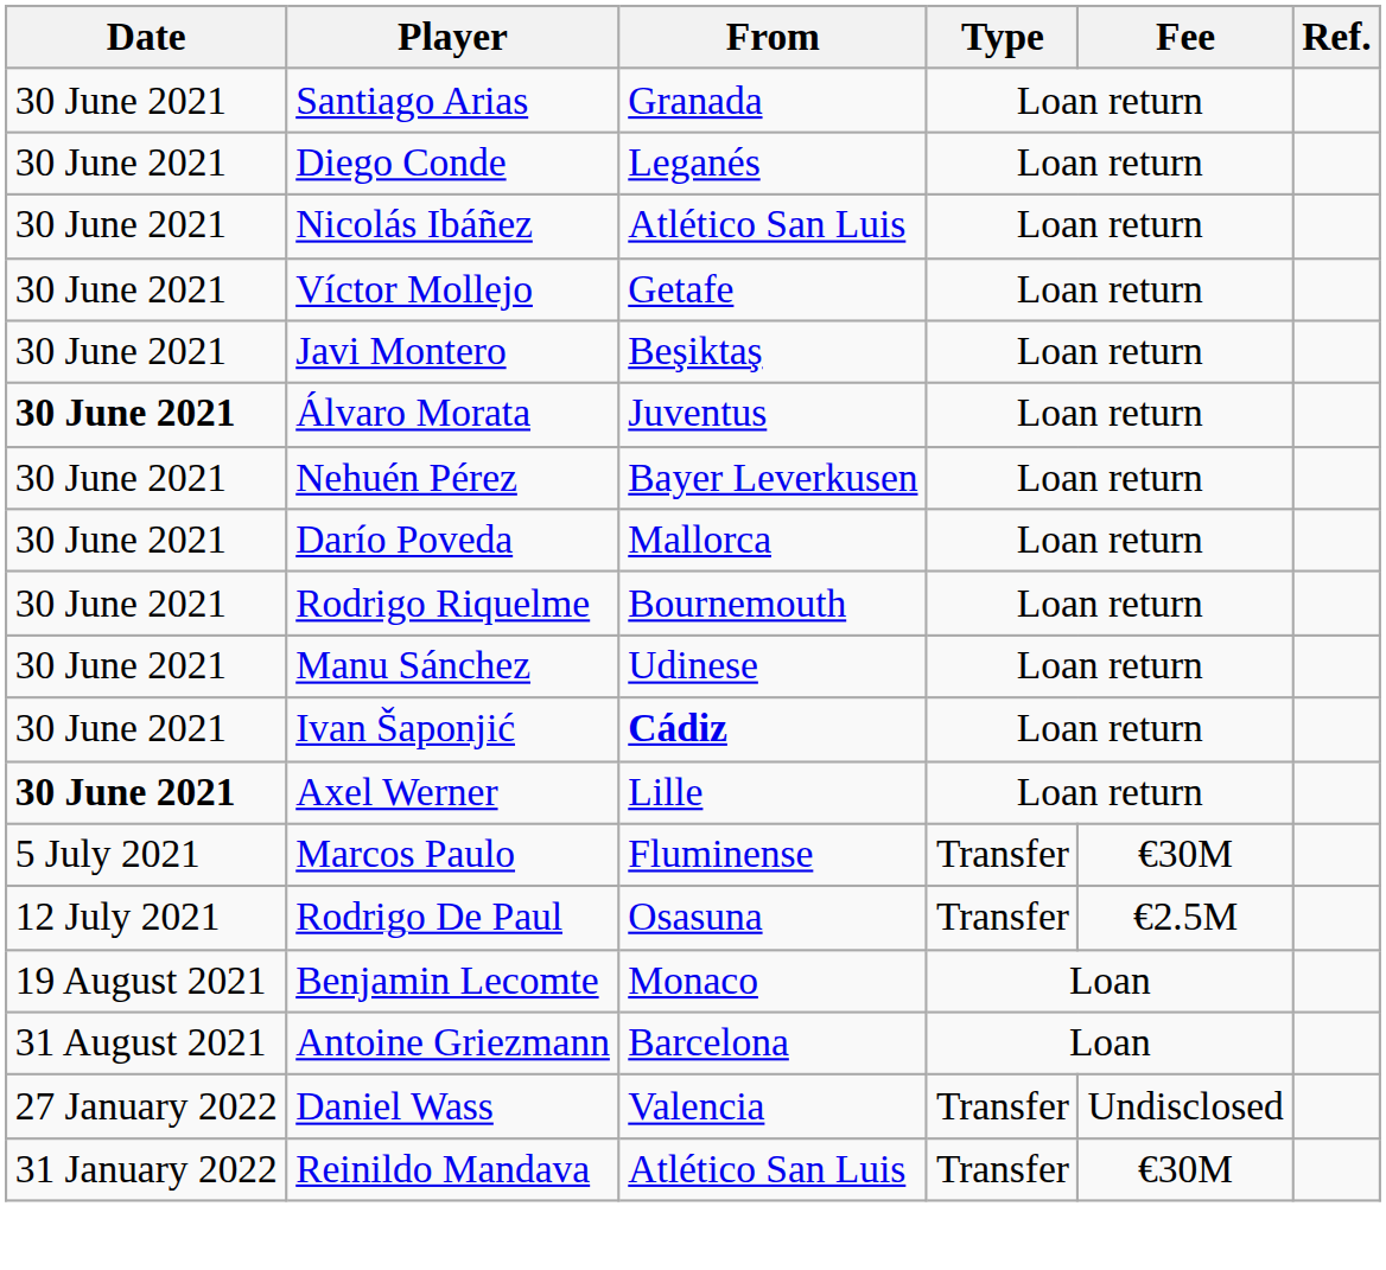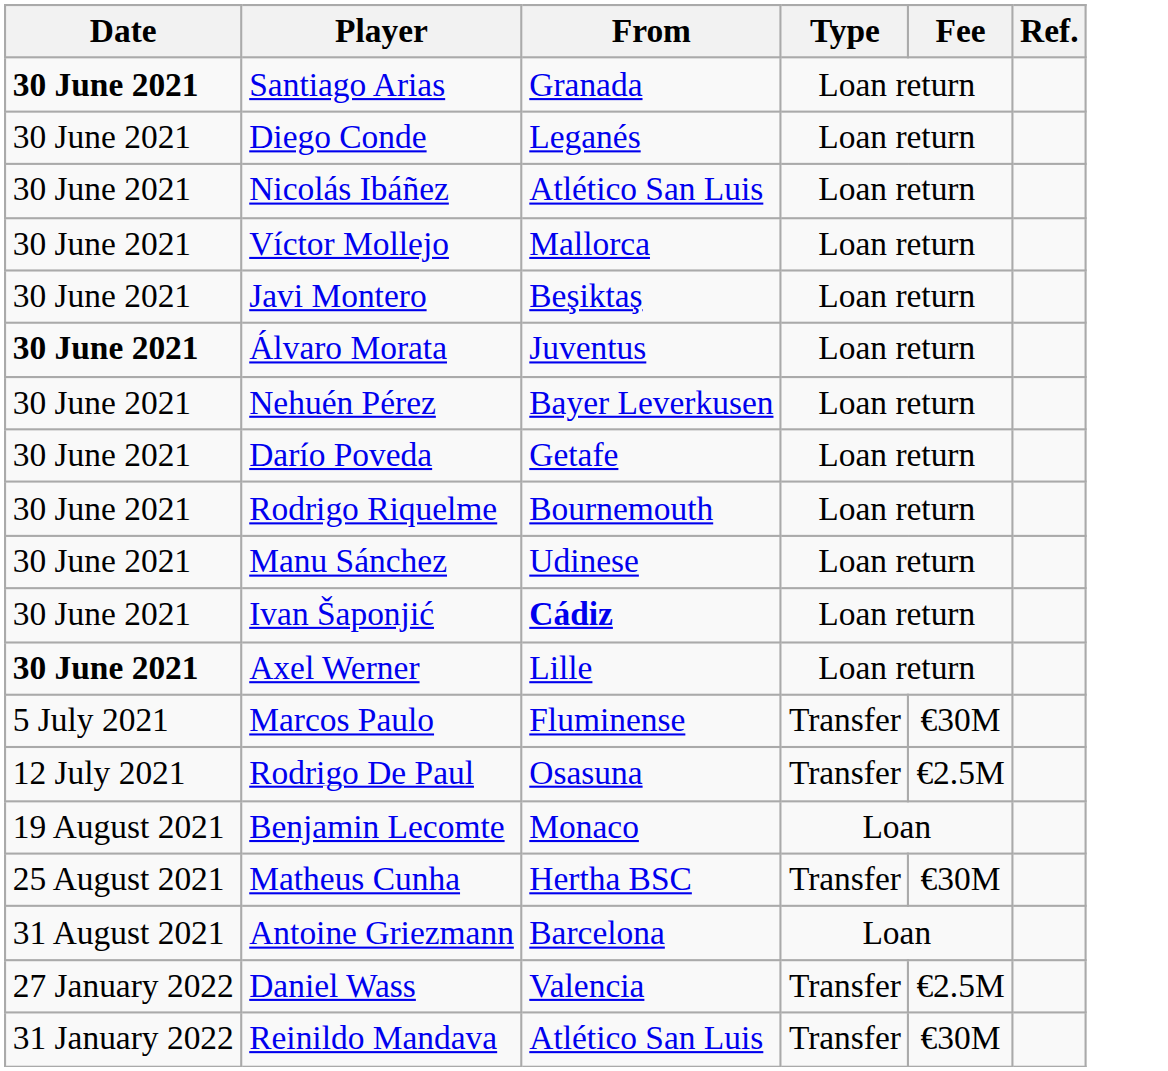 <table class="wikitable">
 <tr>
 <th>Date</th>
 <th>Player</th>
 <th>From</th>
 <th>Type</th>
 <th>Fee</th>
 <th>Ref.</th>
 </tr>
 <tr>
-<td>30 June 2021</td>
+<td><strong>30 June 2021</strong></td>
 <td> <a href='#'>Santiago Arias</a></td>
 <td><a href='#'>Granada</a></td>
 <td align=center colspan=2>Loan return</td>
 <td align=center></td>
 </tr>
 <tr>
 <td>30 June 2021</td>
 <td> <a href='#'>Diego Conde</a></td>
 <td><a href='#'>Leganés</a></td>
 <td align=center colspan=2>Loan return</td>
 <td align=center></td>
 </tr>
 <tr>
 <td>30 June 2021</td>
 <td> <a href='#'>Nicolás Ibáñez</a></td>
 <td> <a href='#'>Atlético San Luis</a></td>
 <td align=center colspan=2>Loan return</td>
 <td align=center></td>
 </tr>
 <tr>
 <td>30 June 2021</td>
 <td> <a href='#'>Víctor Mollejo</a></td>
-<td><a href='#'>Getafe</a></td>
+<td><a href='#'>Mallorca</a></td>
 <td align=center colspan=2>Loan return</td>
 <td align=center></td>
 </tr>
 <tr>
 <td>30 June 2021</td>
 <td> <a href='#'>Javi Montero</a></td>
 <td> <a href='#'>Beşiktaş</a></td>
 <td align=center colspan=2>Loan return</td>
 <td align=center></td>
 </tr>
 <tr>
 <td><strong>30 June 2021</strong></td>
 <td> <a href='#'>Álvaro Morata</a></td>
 <td> <a href='#'>Juventus</a></td>
 <td align=center colspan=2>Loan return</td>
 <td align=center></td>
 </tr>
 <tr>
 <td>30 June 2021</td>
 <td> <a href='#'>Nehuén Pérez</a></td>
 <td> <a href='#'>Bayer Leverkusen</a></td>
 <td align=center colspan=2>Loan return</td>
 <td align=center></td>
 </tr>
 <tr>
 <td>30 June 2021</td>
 <td> <a href='#'>Darío Poveda</a></td>
-<td><a href='#'>Mallorca</a></td>
+<td><a href='#'>Getafe</a></td>
 <td align=center colspan=2>Loan return</td>
 <td align=center></td>
 </tr>
 <tr>
 <td>30 June 2021</td>
 <td> <a href='#'>Rodrigo Riquelme</a></td>
 <td> <a href='#'>Bournemouth</a></td>
 <td align=center colspan=2>Loan return</td>
 <td align=center></td>
 </tr>
 <tr>
 <td>30 June 2021</td>
 <td> <a href='#'>Manu Sánchez</a></td>
 <td> <a href='#'>Udinese</a></td>
 <td align=center colspan=2>Loan return</td>
 <td align=center></td>
 </tr>
 <tr>
 <td>30 June 2021</td>
 <td> <a href='#'>Ivan Šaponjić</a></td>
 <td><strong><a href='#'>Cádiz</a></strong></td>
 <td align=center colspan=2>Loan return</td>
 <td align=center></td>
 </tr>
 <tr>
 <td><strong>30 June 2021</strong></td>
 <td> <a href='#'>Axel Werner</a></td>
 <td> <a href='#'>Lille</a></td>
 <td align=center colspan=2>Loan return</td>
 <td align=center></td>
 </tr>
 <tr>
 <td>5 July 2021</td>
 <td> <a href='#'>Marcos Paulo</a></td>
 <td> <a href='#'>Fluminense</a></td>
 <td align=center>Transfer</td>
 <td align=center>€30M</td>
 <td align=center></td>
 </tr>
 <tr>
 <td>12 July 2021</td>
 <td> <a href='#'>Rodrigo De Paul</a></td>
 <td><a href='#'>Osasuna</a></td>
 <td align=center>Transfer</td>
 <td align=center>€2.5M</td>
 <td align=center></td>
 </tr>
 <tr>
 <td>19 August 2021</td>
 <td> <a href='#'>Benjamin Lecomte</a></td>
 <td> <a href='#'>Monaco</a></td>
 <td align=center colspan=2>Loan</td>
 <td align=center></td>
 </tr>
 <tr>
+<td>25 August 2021</td>
+<td> <a href='#'>Matheus Cunha</a></td>
+<td> <a href='#'>Hertha BSC</a></td>
+<td align=center>Transfer</td>
+<td align=center>€30M</td>
+<td align=center></td>
+</tr>
+<tr>
 <td>31 August 2021</td>
 <td> <a href='#'>Antoine Griezmann</a></td>
 <td><a href='#'>Barcelona</a></td>
 <td align=center colspan=2>Loan</td>
 <td align=center></td>
 </tr>
 <tr>
 <td>27 January 2022</td>
 <td> <a href='#'>Daniel Wass</a></td>
 <td><a href='#'>Valencia</a></td>
 <td align=center>Transfer</td>
-<td align=center>Undisclosed</td>
+<td align=center>€2.5M</td>
 <td align=center></td>
 </tr>
 <tr>
 <td>31 January 2022</td>
 <td> <a href='#'>Reinildo Mandava</a></td>
 <td> <a href='#'>Atlético San Luis</a></td>
 <td align=center>Transfer</td>
 <td align=center>€30M</td>
 <td align=center></td>
 </tr>
 </table>
